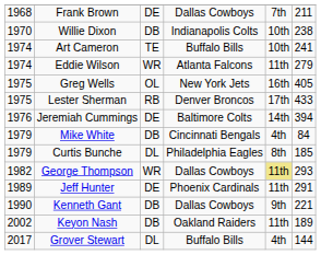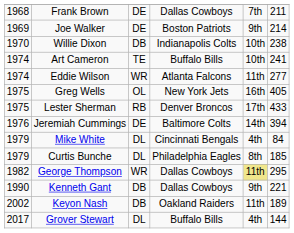 <table class="wikitable">
 <tr>
 </tr>
 <tr align=center>
 <td>1968</td>
 <td>Frank Brown</td>
 <td>DE</td>
 <td>Dallas Cowboys</td>
 <td>7th</td>
 <td>211</td>
+</tr>
+<tr align=center>
+<td>1969</td>
+<td>Joe Walker</td>
+<td>DE</td>
+<td>Boston Patriots</td>
+<td>9th</td>
+<td>214</td>
 </tr>
 <tr align=center>
 <td>1970</td>
 <td>Willie Dixon</td>
 <td>DB</td>
 <td>Indianapolis Colts</td>
 <td>10th</td>
 <td>238</td>
 </tr>
 <tr align=center>
 <td>1974</td>
 <td>Art Cameron</td>
 <td>TE</td>
 <td>Buffalo Bills</td>
 <td>10th</td>
 <td>241</td>
 </tr>
 <tr align=center>
 <td>1974</td>
 <td>Eddie Wilson</td>
 <td>WR</td>
 <td>Atlanta Falcons</td>
 <td>11th</td>
-<td>279</td>
+<td>277</td>
 </tr>
 <tr align=center>
 <td>1975</td>
 <td>Greg Wells</td>
 <td>OL</td>
 <td>New York Jets</td>
 <td>16th</td>
 <td>405</td>
 </tr>
 <tr align=center>
 <td>1975</td>
 <td>Lester Sherman</td>
 <td>RB</td>
 <td>Denver Broncos</td>
 <td>17th</td>
 <td>433</td>
 </tr>
 <tr align=center>
 <td>1976</td>
 <td>Jeremiah Cummings</td>
 <td>DE</td>
 <td>Baltimore Colts</td>
 <td>14th</td>
 <td>394</td>
 </tr>
 <tr align=center>
 <td>1979</td>
 <td><a href='#'>Mike White</a></td>
-<td>DB</td>
+<td>DL</td>
 <td>Cincinnati Bengals</td>
 <td>4th</td>
 <td>84</td>
 </tr>
 <tr align=center>
 <td>1979</td>
 <td>Curtis Bunche</td>
 <td>DL</td>
 <td>Philadelphia Eagles</td>
 <td>8th</td>
 <td>185</td>
 </tr>
 <tr align=center>
 <td>1982</td>
 <td><a href='#'>George Thompson</a></td>
 <td>WR</td>
 <td>Dallas Cowboys</td>
 <td style="background: khaki;">11th</td>
-<td>293</td>
-</tr>
-<tr align=center>
-<td>1989</td>
-<td><a href='#'>Jeff Hunter</a></td>
-<td>DE</td>
-<td>Phoenix Cardinals</td>
-<td>11th</td>
-<td>291</td>
+<td>295</td>
 </tr>
 <tr align=center>
 <td>1990</td>
 <td><a href='#'>Kenneth Gant</a></td>
 <td>DB</td>
 <td>Dallas Cowboys</td>
 <td>9th</td>
 <td>221</td>
 </tr>
 <tr align=center>
 <td>2002</td>
 <td><a href='#'>Keyon Nash</a></td>
 <td>DB</td>
 <td>Oakland Raiders</td>
 <td>11th</td>
 <td>189</td>
 </tr>
 <tr align=center>
 <td>2017</td>
 <td><a href='#'>Grover Stewart</a></td>
 <td>DL</td>
 <td>Buffalo Bills</td>
 <td>4th</td>
 <td>144</td>
 </tr>
 </table>
